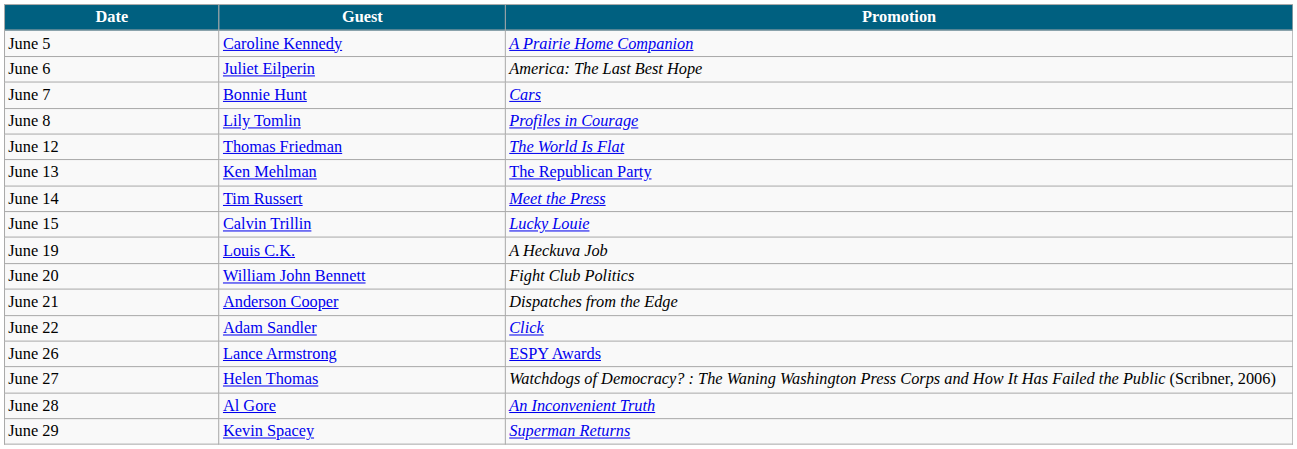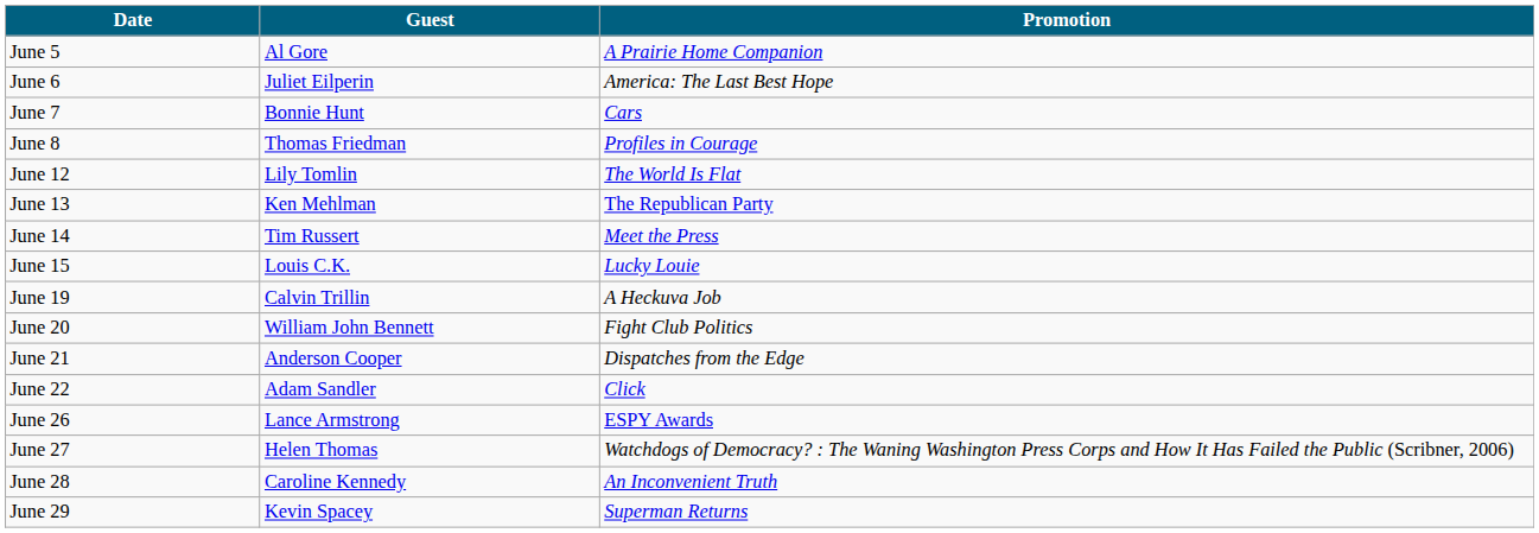 <table class="wikitable" width="100%">
 <tr bgcolor="#CCCCCC">
 <th width="15%" style="background:#006080; color:#FFFFFF">Date</th>
 <th width="20%" style="background:#006080; color:#FFFFFF">Guest</th>
 <th width="55%" style="background:#006080; color:#FFFFFF">Promotion</th>
 </tr>
 <tr>
 <td>June 5</td>
-<td><a href='#'>Caroline Kennedy</a></td>
+<td><a href='#'>Al Gore</a></td>
 <td><em><a href='#'>A Prairie Home Companion</a></em></td>
 </tr>
 <tr>
 <td>June 6</td>
 <td><a href='#'>Juliet Eilperin</a></td>
 <td><em>America: The Last Best Hope</em></td>
 </tr>
 <tr>
 <td>June 7</td>
 <td><a href='#'>Bonnie Hunt</a></td>
 <td><em><a href='#'>Cars</a></em></td>
 </tr>
 <tr>
 <td>June 8</td>
-<td><a href='#'>Lily Tomlin</a></td>
+<td><a href='#'>Thomas Friedman</a></td>
 <td><em><a href='#'>Profiles in Courage</a></em></td>
 </tr>
 <tr>
 <td>June 12</td>
-<td><a href='#'>Thomas Friedman</a></td>
+<td><a href='#'>Lily Tomlin</a></td>
 <td><em><a href='#'>The World Is Flat</a></em></td>
 </tr>
 <tr>
 <td>June 13</td>
 <td><a href='#'>Ken Mehlman</a></td>
 <td><a href='#'>The Republican Party</a></td>
 </tr>
 <tr>
 <td>June 14</td>
 <td><a href='#'>Tim Russert</a></td>
 <td><em><a href='#'>Meet the Press</a></em></td>
 </tr>
 <tr>
 <td>June 15</td>
-<td><a href='#'>Calvin Trillin</a></td>
+<td><a href='#'>Louis C.K.</a></td>
 <td><em><a href='#'>Lucky Louie</a></em></td>
 </tr>
 <tr>
 <td>June 19</td>
-<td><a href='#'>Louis C.K.</a></td>
+<td><a href='#'>Calvin Trillin</a></td>
 <td><em>A Heckuva Job</em></td>
 </tr>
 <tr>
 <td>June 20</td>
 <td><a href='#'>William John Bennett</a></td>
 <td><em>Fight Club Politics</em></td>
 </tr>
 <tr>
 <td>June 21</td>
 <td><a href='#'>Anderson Cooper</a></td>
 <td><em>Dispatches from the Edge</em></td>
 </tr>
 <tr>
 <td>June 22</td>
 <td><a href='#'>Adam Sandler</a></td>
 <td><em><a href='#'>Click</a></em></td>
 </tr>
 <tr>
 <td>June 26</td>
 <td><a href='#'>Lance Armstrong</a></td>
 <td><a href='#'>ESPY Awards</a></td>
 </tr>
 <tr>
 <td>June 27</td>
 <td><a href='#'>Helen Thomas</a></td>
 <td><em>Watchdogs of Democracy? : The Waning Washington Press Corps and How It Has Failed the Public</em> (Scribner, 2006) </td>
 </tr>
 <tr>
 <td>June 28</td>
-<td><a href='#'>Al Gore</a></td>
+<td><a href='#'>Caroline Kennedy</a></td>
 <td><em><a href='#'>An Inconvenient Truth</a></em></td>
 </tr>
 <tr>
 <td>June 29</td>
 <td><a href='#'>Kevin Spacey</a></td>
 <td><em><a href='#'>Superman Returns</a></em></td>
 </tr>
 </table>
